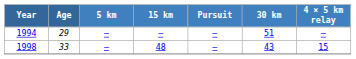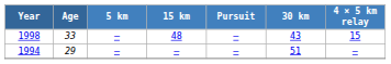 <table class="wikitable" style="font-size:95%; text-align:center; border:grey solid 1px; border-collapse:collapse; background:#ffffff;">
 <tr>
 <th style="background-color:#369; color:white; width:60px;"> Year </th>
 <th style="background-color:#369; color:white; width:40px;"> Age </th>
 <th style="background-color:#4180be; color:white; width:75px;"> 5 km </th>
 <th style="background-color:#4180be; color:white; width:75px;"> 15 km </th>
 <th style="background-color:#4180be; color:white; width:75px;"> Pursuit </th>
 <th style="background-color:#4180be; color:white; width:75px;"> 30 km </th>
 <th style="background-color:#4180be; color:white; width:75px;"> 4 × 5 km <br> relay </th>
 </tr>
 <tr>
+<td><a href='#'>1998</a></td>
+<td><em>33</em></td>
+<td><a href='#'>—</a></td>
+<td><a href='#'>48</a></td>
+<td><a href='#'>—</a></td>
+<td><a href='#'>43</a></td>
+<td><a href='#'>15</a></td>
+</tr>
+<tr>
 <td><a href='#'>1994</a></td>
 <td><em>29</em></td>
 <td><a href='#'>—</a></td>
 <td><a href='#'>—</a></td>
 <td><a href='#'>—</a></td>
 <td><a href='#'>51</a></td>
 <td><a href='#'>—</a></td>
 </tr>
 <tr>
-<td><a href='#'>1998</a></td>
-<td><em>33</em></td>
-<td><a href='#'>—</a></td>
-<td><a href='#'>48</a></td>
-<td><a href='#'>—</a></td>
-<td><a href='#'>43</a></td>
-<td><a href='#'>15</a></td>
-</tr>
-<tr>
 </tr>
 </table>
